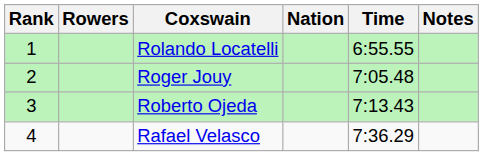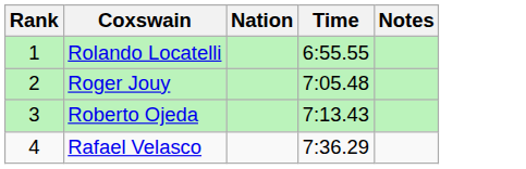 <table class="wikitable sortable" style="text-align:center">
 <tr>
 <th>Rank</th>
-<th>Rowers</th>
 <th>Coxswain</th>
 <th>Nation</th>
 <th>Time</th>
 <th>Notes</th>
 </tr>
 <tr bgcolor=bbf3bb>
 <td>1</td>
-<td align=left></td>
 <td align=left><a href='#'>Rolando Locatelli</a></td>
 <td align=left></td>
 <td>6:55.55</td>
 <td></td>
 </tr>
 <tr bgcolor=bbf3bb>
 <td>2</td>
-<td align=left></td>
 <td align=left><a href='#'>Roger Jouy</a></td>
 <td align=left></td>
 <td>7:05.48</td>
 <td></td>
 </tr>
 <tr bgcolor=bbf3bb>
 <td>3</td>
-<td align=left></td>
 <td align=left><a href='#'>Roberto Ojeda</a></td>
 <td align=left></td>
 <td>7:13.43</td>
 <td></td>
 </tr>
 <tr>
 <td>4</td>
-<td align=left></td>
 <td align=left><a href='#'>Rafael Velasco</a></td>
 <td align=left></td>
 <td>7:36.29</td>
 <td></td>
 </tr>
 </table>
